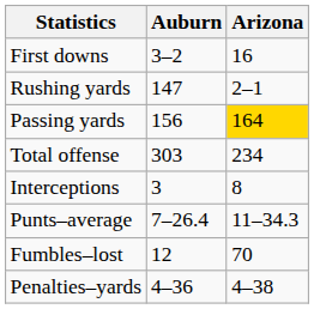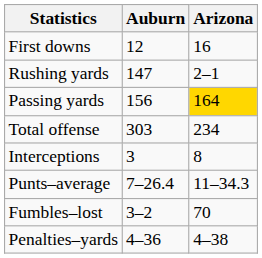 <table class="wikitable">
 <tr>
 <th>Statistics</th>
 <th>Auburn</th>
 <th>Arizona</th>
 </tr>
 <tr>
 <td>First downs</td>
-<td>3–2</td>
+<td>12</td>
 <td>16</td>
 </tr>
 <tr>
 <td>Rushing yards</td>
 <td>147</td>
 <td>2–1</td>
 </tr>
 <tr>
 <td>Passing yards</td>
 <td>156</td>
 <td style="background: gold;">164</td>
 </tr>
 <tr>
 <td>Total offense</td>
 <td>303</td>
 <td>234</td>
 </tr>
 <tr>
 <td>Interceptions</td>
 <td>3</td>
 <td>8</td>
 </tr>
 <tr>
 <td>Punts–average</td>
 <td>7–26.4</td>
 <td>11–34.3</td>
 </tr>
 <tr>
 <td>Fumbles–lost</td>
-<td>12</td>
+<td>3–2</td>
 <td>70</td>
 </tr>
 <tr>
 <td>Penalties–yards</td>
 <td>4–36</td>
 <td>4–38</td>
 </tr>
 </table>
